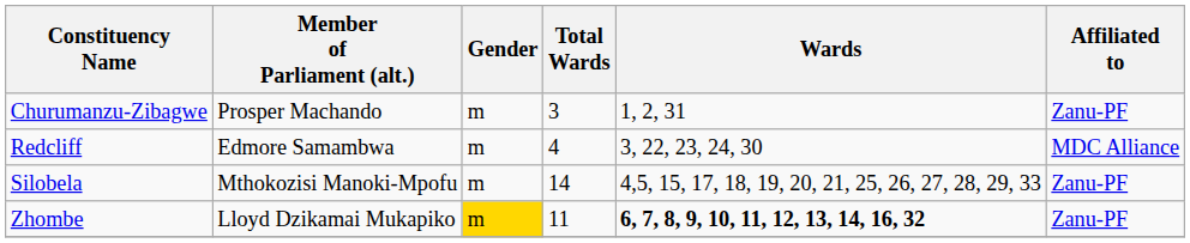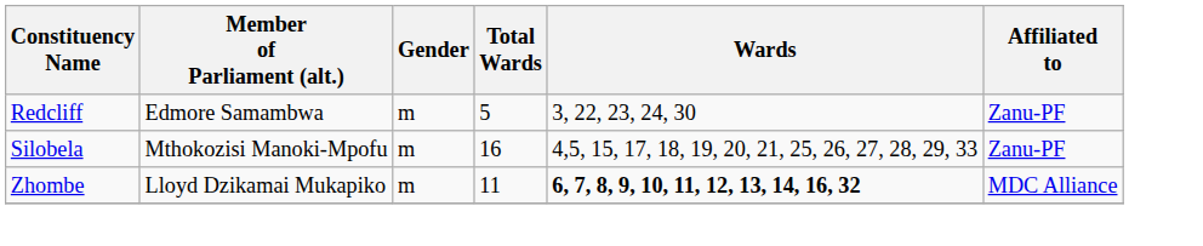 <table class="wikitable sortable" style="font-size: 95%;">
 <tr>
 <th>Constituency<br>Name</th>
 <th>Member<br>of<br>Parliament (alt.)</th>
 <th>Gender</th>
 <th>Total<br>Wards</th>
 <th>Wards</th>
 <th>Affiliated<br>to</th>
 </tr>
 <tr>
-<td><a href='#'>Churumanzu-Zibagwe</a></td>
-<td>Prosper Machando </td>
-<td>m</td>
-<td>3</td>
-<td>1, 2, 31</td>
-<td><a href='#'>Zanu-PF</a></td>
-</tr>
-<tr>
 <td><a href='#'>Redcliff</a></td>
 <td>Edmore  Samambwa</td>
 <td>m</td>
-<td>4</td>
+<td>5</td>
 <td>3, 22, 23, 24, 30</td>
-<td><a href='#'>MDC Alliance</a></td>
+<td><a href='#'>Zanu-PF</a></td>
 </tr>
 <tr>
 <td><a href='#'>Silobela</a></td>
 <td>Mthokozisi Manoki-Mpofu</td>
 <td>m</td>
-<td>14</td>
+<td>16</td>
 <td>4,5, 15, 17, 18, 19, 20, 21, 25, 26, 27, 28, 29, 33</td>
 <td><a href='#'>Zanu-PF</a></td>
 </tr>
 <tr>
 <td><a href='#'>Zhombe</a></td>
 <td>Lloyd Dzikamai Mukapiko</td>
-<td style="background: gold;">m</td>
+<td>m</td>
 <td>11</td>
 <td><strong>6, 7, 8, 9, 10, 11, 12, 13, 14, 16, 32</strong></td>
-<td><a href='#'>Zanu-PF</a></td>
+<td><a href='#'>MDC Alliance</a></td>
 </tr>
 <tr>
 </tr>
 </table>
